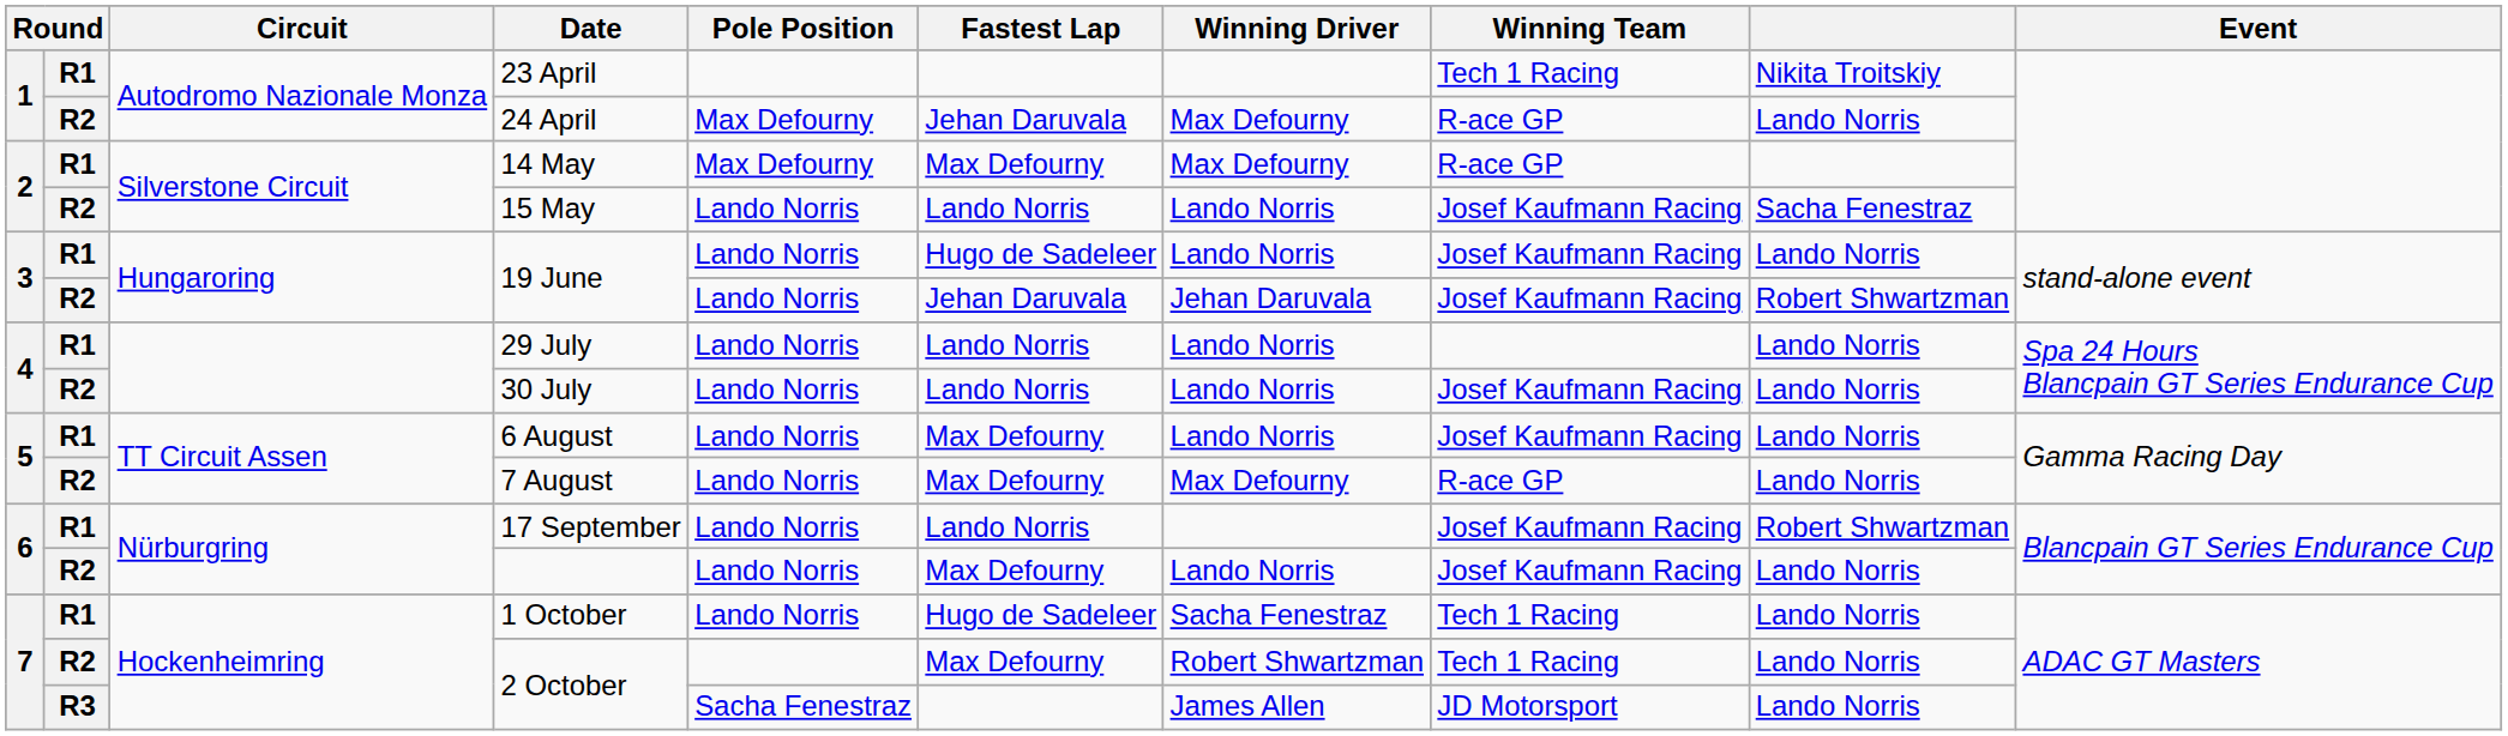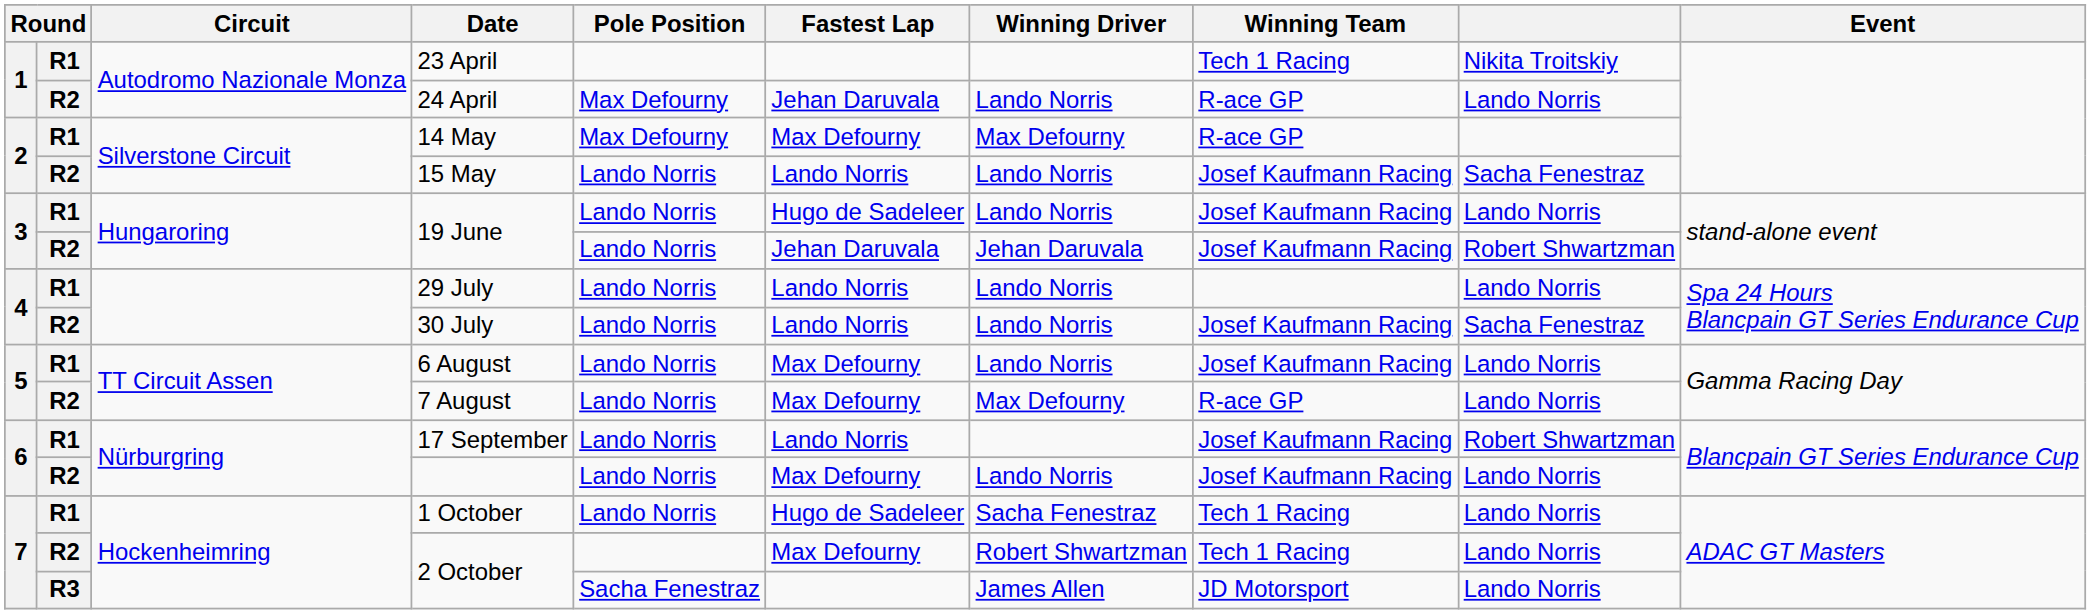 <table class="wikitable" style="font-size: 85%">
 <tr>
 <th colspan=2>Round</th>
 <th>Circuit</th>
 <th>Date</th>
 <th>Pole Position</th>
 <th>Fastest Lap</th>
 <th>Winning Driver</th>
 <th>Winning Team</th>
 <th></th>
 <th>Event</th>
 </tr>
 <tr>
 <th rowspan=2>1</th>
 <th>R1</th>
 <td rowspan=2> <a href='#'>Autodromo Nazionale Monza</a></td>
 <td>23 April</td>
 <td></td>
 <td></td>
 <td></td>
 <td> <a href='#'>Tech 1 Racing</a></td>
 <td> <a href='#'>Nikita Troitskiy</a></td>
 <td rowspan=4></td>
 </tr>
 <tr>
 <th>R2</th>
 <td>24 April</td>
 <td> <a href='#'>Max Defourny</a></td>
 <td> <a href='#'>Jehan Daruvala</a></td>
-<td> <a href='#'>Max Defourny</a></td>
+<td> <a href='#'>Lando Norris</a></td>
 <td> <a href='#'>R-ace GP</a></td>
 <td> <a href='#'>Lando Norris</a></td>
 </tr>
 <tr>
 <th rowspan=2>2</th>
 <th>R1</th>
 <td rowspan=2> <a href='#'>Silverstone Circuit</a></td>
 <td>14 May</td>
 <td> <a href='#'>Max Defourny</a></td>
 <td> <a href='#'>Max Defourny</a></td>
 <td> <a href='#'>Max Defourny</a></td>
 <td> <a href='#'>R-ace GP</a></td>
 <td></td>
 </tr>
 <tr>
 <th>R2</th>
 <td>15 May</td>
 <td> <a href='#'>Lando Norris</a></td>
 <td> <a href='#'>Lando Norris</a></td>
 <td> <a href='#'>Lando Norris</a></td>
 <td> <a href='#'>Josef Kaufmann Racing</a></td>
 <td> <a href='#'>Sacha Fenestraz</a></td>
 </tr>
 <tr>
 <th rowspan=2>3</th>
 <th>R1</th>
 <td rowspan=2> <a href='#'>Hungaroring</a></td>
 <td rowspan=2>19 June</td>
 <td> <a href='#'>Lando Norris</a></td>
 <td> <a href='#'>Hugo de Sadeleer</a></td>
 <td> <a href='#'>Lando Norris</a></td>
 <td> <a href='#'>Josef Kaufmann Racing</a></td>
 <td> <a href='#'>Lando Norris</a></td>
 <td rowspan=2><em>stand-alone event</em></td>
 </tr>
 <tr>
 <th>R2</th>
 <td> <a href='#'>Lando Norris</a></td>
 <td> <a href='#'>Jehan Daruvala</a></td>
 <td> <a href='#'>Jehan Daruvala</a></td>
 <td> <a href='#'>Josef Kaufmann Racing</a></td>
 <td> <a href='#'>Robert Shwartzman</a></td>
 </tr>
 <tr>
 <th rowspan=2>4</th>
 <th>R1</th>
 <td rowspan=2></td>
 <td>29 July</td>
 <td> <a href='#'>Lando Norris</a></td>
 <td> <a href='#'>Lando Norris</a></td>
 <td> <a href='#'>Lando Norris</a></td>
 <td></td>
 <td> <a href='#'>Lando Norris</a></td>
 <td rowspan=2><em><a href='#'>Spa 24 Hours</a><br><a href='#'>Blancpain GT Series Endurance Cup</a></em></td>
 </tr>
 <tr>
 <th>R2</th>
 <td>30 July</td>
 <td> <a href='#'>Lando Norris</a></td>
 <td> <a href='#'>Lando Norris</a></td>
 <td> <a href='#'>Lando Norris</a></td>
 <td> <a href='#'>Josef Kaufmann Racing</a></td>
-<td> <a href='#'>Lando Norris</a></td>
+<td> <a href='#'>Sacha Fenestraz</a></td>
 </tr>
 <tr>
 <th rowspan=2>5</th>
 <th>R1</th>
 <td rowspan=2> <a href='#'>TT Circuit Assen</a></td>
 <td>6 August</td>
 <td> <a href='#'>Lando Norris</a></td>
 <td> <a href='#'>Max Defourny</a></td>
 <td> <a href='#'>Lando Norris</a></td>
 <td> <a href='#'>Josef Kaufmann Racing</a></td>
 <td> <a href='#'>Lando Norris</a></td>
 <td rowspan=2><em>Gamma Racing Day</em></td>
 </tr>
 <tr>
 <th>R2</th>
 <td>7 August</td>
 <td> <a href='#'>Lando Norris</a></td>
 <td> <a href='#'>Max Defourny</a></td>
 <td> <a href='#'>Max Defourny</a></td>
 <td> <a href='#'>R-ace GP</a></td>
 <td> <a href='#'>Lando Norris</a></td>
 </tr>
 <tr>
 <th rowspan=2>6</th>
 <th>R1</th>
 <td rowspan=2> <a href='#'>Nürburgring</a></td>
 <td>17 September</td>
 <td> <a href='#'>Lando Norris</a></td>
 <td> <a href='#'>Lando Norris</a></td>
 <td></td>
 <td> <a href='#'>Josef Kaufmann Racing</a></td>
 <td> <a href='#'>Robert Shwartzman</a></td>
 <td rowspan=2><em><a href='#'>Blancpain GT Series Endurance Cup</a></em></td>
 </tr>
 <tr>
 <th>R2</th>
 <td></td>
 <td> <a href='#'>Lando Norris</a></td>
 <td> <a href='#'>Max Defourny</a></td>
 <td> <a href='#'>Lando Norris</a></td>
 <td> <a href='#'>Josef Kaufmann Racing</a></td>
 <td> <a href='#'>Lando Norris</a></td>
 </tr>
 <tr>
 <th rowspan=3>7</th>
 <th>R1</th>
 <td rowspan=3> <a href='#'>Hockenheimring</a></td>
 <td>1 October</td>
 <td> <a href='#'>Lando Norris</a></td>
 <td> <a href='#'>Hugo de Sadeleer</a></td>
 <td> <a href='#'>Sacha Fenestraz</a></td>
 <td> <a href='#'>Tech 1 Racing</a></td>
 <td> <a href='#'>Lando Norris</a></td>
 <td rowspan=3><em><a href='#'>ADAC GT Masters</a></em></td>
 </tr>
 <tr>
 <th>R2</th>
 <td rowspan=2>2 October</td>
 <td></td>
 <td> <a href='#'>Max Defourny</a></td>
 <td> <a href='#'>Robert Shwartzman</a></td>
 <td> <a href='#'>Tech 1 Racing</a></td>
 <td> <a href='#'>Lando Norris</a></td>
 </tr>
 <tr>
 <th>R3</th>
 <td> <a href='#'>Sacha Fenestraz</a></td>
 <td></td>
 <td> <a href='#'>James Allen</a></td>
 <td> <a href='#'>JD Motorsport</a></td>
 <td> <a href='#'>Lando Norris</a></td>
 </tr>
 </table>
